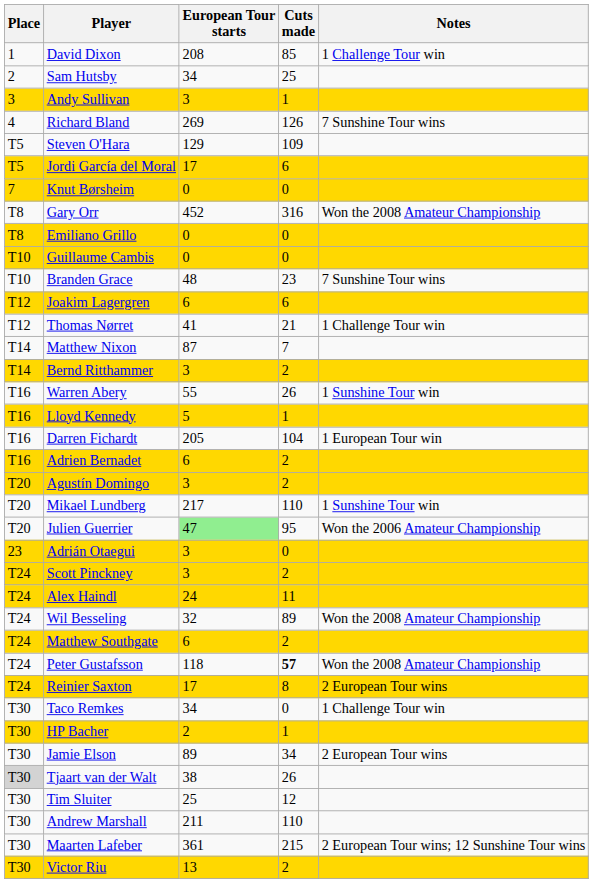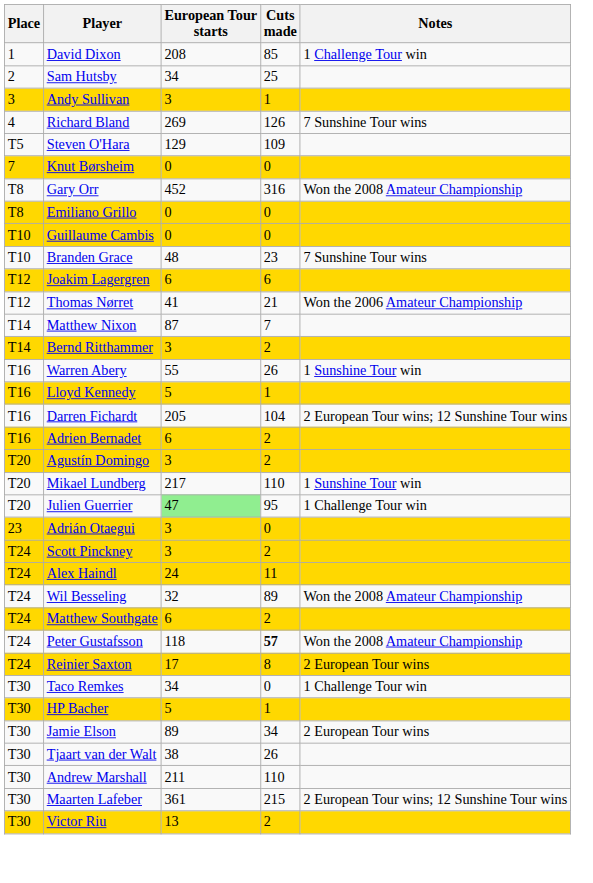 <table class="sortable wikitable">
 <tr>
 <th>Place</th>
 <th>Player</th>
 <th>European Tour<br>starts</th>
 <th>Cuts<br>made</th>
 <th>Notes</th>
 </tr>
 <tr>
 <td>1</td>
 <td> <a href='#'>David Dixon</a></td>
 <td>208</td>
 <td>85</td>
 <td>1 <a href='#'>Challenge Tour</a> win</td>
 </tr>
 <tr>
 <td>2</td>
 <td> <a href='#'>Sam Hutsby</a></td>
 <td>34</td>
 <td>25</td>
 <td></td>
 </tr>
 <tr style="background:#FFD800;">
 <td>3</td>
 <td> <a href='#'>Andy Sullivan</a></td>
 <td>3</td>
 <td>1</td>
 <td></td>
 </tr>
 <tr>
 <td>4</td>
 <td> <a href='#'>Richard Bland</a></td>
 <td>269</td>
 <td>126</td>
 <td>7 Sunshine Tour wins</td>
 </tr>
 <tr>
 <td>T5</td>
 <td> <a href='#'>Steven O'Hara</a></td>
 <td>129</td>
 <td>109</td>
-<td></td>
-</tr>
-<tr style="background:#FFD800;">
-<td>T5</td>
-<td> <a href='#'>Jordi García del Moral</a></td>
-<td>17</td>
-<td>6</td>
 <td></td>
 </tr>
 <tr style="background:#FFD800;">
 <td>7</td>
 <td> <a href='#'>Knut Børsheim</a></td>
 <td>0</td>
 <td>0</td>
 <td></td>
 </tr>
 <tr>
 <td>T8</td>
 <td> <a href='#'>Gary Orr</a></td>
 <td>452</td>
 <td>316</td>
 <td>Won the 2008 <a href='#'>Amateur Championship</a></td>
 </tr>
 <tr style="background:#FFD800;">
 <td>T8</td>
 <td> <a href='#'>Emiliano Grillo</a></td>
 <td>0</td>
 <td>0</td>
 <td></td>
 </tr>
 <tr style="background:#FFD800;">
 <td>T10</td>
 <td> <a href='#'>Guillaume Cambis</a></td>
 <td>0</td>
 <td>0</td>
 <td></td>
 </tr>
 <tr>
 <td>T10</td>
 <td> <a href='#'>Branden Grace</a></td>
 <td>48</td>
 <td>23</td>
 <td>7 Sunshine Tour wins</td>
 </tr>
 <tr style="background:#FFD800;">
 <td>T12</td>
 <td> <a href='#'>Joakim Lagergren</a></td>
 <td>6</td>
 <td>6</td>
 <td></td>
 </tr>
 <tr>
 <td>T12</td>
 <td> <a href='#'>Thomas Nørret</a></td>
 <td>41</td>
 <td>21</td>
-<td>1 Challenge Tour win</td>
+<td>Won the 2006 <a href='#'>Amateur Championship</a></td>
 </tr>
 <tr>
 <td>T14</td>
 <td> <a href='#'>Matthew Nixon</a></td>
 <td>87</td>
 <td>7</td>
 <td></td>
 </tr>
 <tr style="background:#FFD800;">
 <td>T14</td>
 <td> <a href='#'>Bernd Ritthammer</a></td>
 <td>3</td>
 <td>2</td>
 <td></td>
 </tr>
 <tr>
 <td>T16</td>
 <td> <a href='#'>Warren Abery</a></td>
 <td>55</td>
 <td>26</td>
 <td>1 <a href='#'>Sunshine Tour</a> win</td>
 </tr>
 <tr style="background:#FFD800;">
 <td>T16</td>
 <td> <a href='#'>Lloyd Kennedy</a></td>
 <td>5</td>
 <td>1</td>
 <td></td>
 </tr>
 <tr>
 <td>T16</td>
 <td> <a href='#'>Darren Fichardt</a></td>
 <td>205</td>
 <td>104</td>
-<td>1 European Tour win</td>
+<td>2 European Tour wins; 12 Sunshine Tour wins</td>
 </tr>
 <tr style="background:#FFD800;">
 <td>T16</td>
 <td> <a href='#'>Adrien Bernadet</a></td>
 <td>6</td>
 <td>2</td>
 <td></td>
 </tr>
 <tr style="background:#FFD800;">
 <td>T20</td>
 <td> <a href='#'>Agustín Domingo</a></td>
 <td>3</td>
 <td>2</td>
 <td></td>
 </tr>
 <tr>
 <td>T20</td>
 <td> <a href='#'>Mikael Lundberg</a></td>
 <td>217</td>
 <td>110</td>
 <td>1 <a href='#'>Sunshine Tour</a> win</td>
 </tr>
 <tr>
 <td>T20</td>
 <td> <a href='#'>Julien Guerrier</a></td>
 <td style="background: lightgreen;">47</td>
 <td>95</td>
-<td>Won the 2006 <a href='#'>Amateur Championship</a></td>
+<td>1 Challenge Tour win</td>
 </tr>
 <tr style="background:#FFD800;">
 <td>23</td>
 <td> <a href='#'>Adrián Otaegui</a></td>
 <td>3</td>
 <td>0</td>
 <td></td>
 </tr>
 <tr style="background:#FFD800;">
 <td>T24</td>
 <td> <a href='#'>Scott Pinckney</a></td>
 <td>3</td>
 <td>2</td>
 <td></td>
 </tr>
 <tr style="background:#FFD800;">
 <td>T24</td>
 <td> <a href='#'>Alex Haindl</a></td>
 <td>24</td>
 <td>11</td>
 <td></td>
 </tr>
 <tr>
 <td>T24</td>
 <td> <a href='#'>Wil Besseling</a></td>
 <td>32</td>
 <td>89</td>
 <td>Won the 2008 <a href='#'>Amateur Championship</a></td>
 </tr>
 <tr style="background:#FFD800;">
 <td>T24</td>
 <td> <a href='#'>Matthew Southgate</a></td>
 <td>6</td>
 <td>2</td>
 <td></td>
 </tr>
 <tr>
 <td>T24</td>
 <td> <a href='#'>Peter Gustafsson</a></td>
 <td>118</td>
 <td><strong>57</strong></td>
 <td>Won the 2008 <a href='#'>Amateur Championship</a></td>
 </tr>
 <tr style="background:#FFD800;">
 <td>T24</td>
 <td> <a href='#'>Reinier Saxton</a></td>
 <td>17</td>
 <td>8</td>
 <td>2 European Tour wins</td>
 </tr>
 <tr>
 <td>T30</td>
 <td> <a href='#'>Taco Remkes</a></td>
 <td>34</td>
 <td>0</td>
 <td>1 Challenge Tour win</td>
 </tr>
 <tr style="background:#FFD800;">
 <td>T30</td>
 <td> <a href='#'>HP Bacher</a></td>
-<td>2</td>
+<td>5</td>
 <td>1</td>
 <td></td>
 </tr>
 <tr>
 <td>T30</td>
 <td> <a href='#'>Jamie Elson</a></td>
 <td>89</td>
 <td>34</td>
 <td>2 European Tour wins</td>
 </tr>
 <tr>
-<td style="background: lightgrey;">T30</td>
+<td>T30</td>
 <td> <a href='#'>Tjaart van der Walt</a></td>
 <td>38</td>
 <td>26</td>
-<td></td>
-</tr>
-<tr>
-<td>T30</td>
-<td> <a href='#'>Tim Sluiter</a></td>
-<td>25</td>
-<td>12</td>
 <td></td>
 </tr>
 <tr>
 <td>T30</td>
 <td> <a href='#'>Andrew Marshall</a></td>
 <td>211</td>
 <td>110</td>
 <td></td>
 </tr>
 <tr>
 <td>T30</td>
 <td> <a href='#'>Maarten Lafeber</a></td>
 <td>361</td>
 <td>215</td>
 <td>2 European Tour wins; 12 Sunshine Tour wins</td>
 </tr>
 <tr style="background:#FFD800;">
 <td>T30</td>
 <td> <a href='#'>Victor Riu</a></td>
 <td>13</td>
 <td>2</td>
 <td></td>
 </tr>
 </table>
